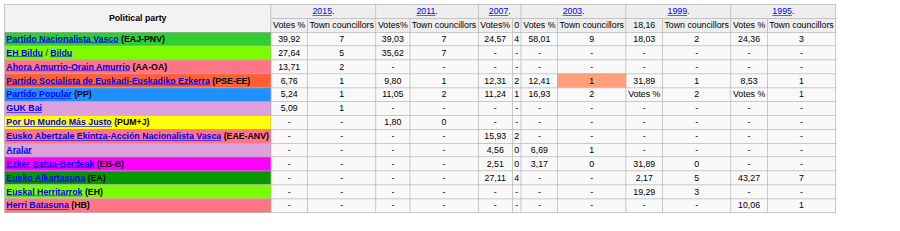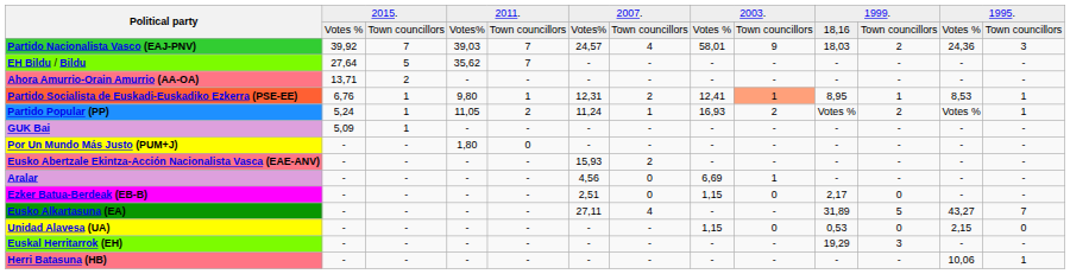 <table class="wikitable" align="center" style="font-size: 90%; text-align:center;">
 <tr style="background:#eee">
 <th rowspan="2">Political party</th>
 <td colspan="2"><a href='#'>2015</a>.</td>
 <td colspan="2"><a href='#'>2011</a>.</td>
 <td colspan="2"><a href='#'>2007</a>.</td>
 <td colspan="2"><a href='#'>2003</a>.</td>
 <td colspan="2"><a href='#'>1999</a>.</td>
 <td colspan="2"><a href='#'>1995</a>.</td>
 </tr>
 <tr style="background:#eee">
 <td>Votes %</td>
 <td>Town councillors</td>
 <td>Votes%</td>
 <td>Town councillors</td>
 <td>Votes%</td>
-<td>0</td>
+<td>Town councillors</td>
 <td>Votes %</td>
 <td>Town councillors</td>
 <td>18,16</td>
 <td>Town councillors</td>
 <td>Votes %</td>
 <td>Town councillors</td>
 </tr>
 <tr>
 <td align="left" bgcolor="#32CD32"><strong><a href='#'>Partido Nacionalista Vasco</a> (EAJ-PNV)</strong></td>
 <td>39,92</td>
 <td>7</td>
 <td>39,03</td>
 <td>7</td>
 <td>24,57</td>
 <td>4</td>
 <td>58,01</td>
 <td>9</td>
 <td>18,03</td>
 <td>2</td>
 <td>24,36</td>
 <td>3</td>
 </tr>
 <tr>
 <td align="left" bgcolor="#7CFC00"><strong><a href='#'>EH Bildu</a></strong> / <strong><a href='#'>Bildu</a></strong></td>
 <td>27,64</td>
 <td>5</td>
 <td>35,62</td>
 <td>7</td>
 <td>-</td>
 <td>-</td>
 <td>-</td>
 <td>-</td>
 <td>-</td>
 <td>-</td>
 <td>-</td>
 <td>-</td>
 </tr>
 <tr>
 <td align="left" bgcolor="#FF7585"><strong><a href='#'>Ahora Amurrio-Orain Amurrio</a> (AA-OA)</strong></td>
 <td>13,71</td>
 <td>2</td>
 <td>-</td>
 <td>-</td>
 <td>-</td>
 <td>-</td>
 <td>-</td>
 <td>-</td>
 <td>-</td>
 <td>-</td>
 <td>-</td>
 <td>-</td>
 </tr>
 <tr>
 <td align="left" bgcolor="#ff6033"><strong><a href='#'>Partido Socialista de Euskadi-Euskadiko Ezkerra</a> (PSE-EE)</strong></td>
 <td>6,76</td>
 <td>1</td>
 <td>9,80</td>
 <td>1</td>
 <td>12,31</td>
 <td>2</td>
 <td>12,41</td>
 <td style="background: lightsalmon;">1</td>
-<td>31,89</td>
+<td>8,95</td>
 <td>1</td>
 <td>8,53</td>
 <td>1</td>
 </tr>
 <tr>
 <td align="left" bgcolor="#1E90FF"><strong><a href='#'>Partido Popular</a> (PP)</strong></td>
 <td>5,24</td>
 <td>1</td>
 <td>11,05</td>
 <td>2</td>
 <td>11,24</td>
 <td>1</td>
 <td>16,93</td>
 <td>2</td>
 <td>Votes %</td>
 <td>2</td>
 <td>Votes %</td>
 <td>1</td>
 </tr>
 <tr>
 <td align="left" bgcolor="#DDA0DD"><strong><a href='#'>GUK Bai</a></strong></td>
 <td>5,09</td>
 <td>1</td>
 <td>-</td>
 <td>-</td>
 <td>-</td>
 <td>-</td>
 <td>-</td>
 <td>-</td>
 <td>-</td>
 <td>-</td>
 <td>-</td>
 <td>-</td>
 </tr>
 <tr>
 <td align="left" bgcolor="Yellow"><strong><a href='#'>Por Un Mundo Más Justo</a> (PUM+J)</strong></td>
 <td>-</td>
 <td>-</td>
 <td>1,80</td>
 <td>0</td>
 <td>-</td>
 <td>-</td>
 <td>-</td>
 <td>-</td>
 <td>-</td>
 <td>-</td>
 <td>-</td>
 <td>-</td>
 </tr>
 <tr>
 <td align="left" bgcolor="#FF7585"><strong><a href='#'>Eusko Abertzale Ekintza-Acción Nacionalista Vasca</a> (EAE-ANV)</strong></td>
 <td>-</td>
 <td>-</td>
 <td>-</td>
 <td>-</td>
 <td>15,93</td>
 <td>2</td>
 <td>-</td>
 <td>-</td>
 <td>-</td>
 <td>-</td>
 <td>-</td>
 <td>-</td>
 </tr>
 <tr>
 <td align="left" bgcolor="#DDA0DD"><strong><a href='#'>Aralar</a></strong></td>
 <td>-</td>
 <td>-</td>
 <td>-</td>
 <td>-</td>
 <td>4,56</td>
 <td>0</td>
 <td>6,69</td>
 <td>1</td>
 <td>-</td>
 <td>-</td>
 <td>-</td>
 <td>-</td>
 </tr>
 <tr>
 <td align="left" bgcolor="#FF00FF"><strong><a href='#'>Ezker Batua-Berdeak</a> (EB-B)</strong></td>
 <td>-</td>
 <td>-</td>
 <td>-</td>
 <td>-</td>
 <td>2,51</td>
 <td>0</td>
-<td>3,17</td>
+<td>1,15</td>
 <td>0</td>
-<td>31,89</td>
+<td>2,17</td>
 <td>0</td>
 <td>-</td>
 <td>-</td>
 </tr>
 <tr>
 <td align="left" bgcolor="#0896"><strong><a href='#'>Eusko Alkartasuna</a> (EA)</strong></td>
 <td>-</td>
 <td>-</td>
 <td>-</td>
 <td>-</td>
 <td>27,11</td>
 <td>4</td>
 <td>-</td>
 <td>-</td>
-<td>2,17</td>
+<td>31,89</td>
 <td>5</td>
 <td>43,27</td>
 <td>7</td>
+</tr>
+<tr>
+<td align="left" bgcolor="Yellow"><strong><a href='#'>Unidad Alavesa</a> (UA)</strong></td>
+<td>-</td>
+<td>-</td>
+<td>-</td>
+<td>-</td>
+<td>-</td>
+<td>-</td>
+<td>1,15</td>
+<td>0</td>
+<td>0,53</td>
+<td>0</td>
+<td>2,15</td>
+<td>0</td>
 </tr>
 <tr>
 <td align="left" bgcolor="#7CFC00"><strong><a href='#'>Euskal Herritarrok</a> (EH)</strong></td>
 <td>-</td>
 <td>-</td>
 <td>-</td>
 <td>-</td>
 <td>-</td>
 <td>-</td>
 <td>-</td>
 <td>-</td>
 <td>19,29</td>
 <td>3</td>
 <td>-</td>
 <td>-</td>
 </tr>
 <tr>
 <td align="left" bgcolor="#FF7585"><strong><a href='#'>Herri Batasuna</a> (HB)</strong></td>
 <td>-</td>
 <td>-</td>
 <td>-</td>
 <td>-</td>
 <td>-</td>
 <td>-</td>
 <td>-</td>
 <td>-</td>
 <td>-</td>
 <td>-</td>
 <td>10,06</td>
 <td>1</td>
 </tr>
 </table>
